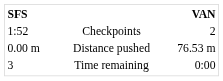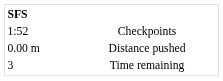 <table class="floatright" style="text-align:center; font-size:85%; border:1px solid #ddd; width:250px">
 <tr>
 <th style="text-align:left; width:25%;">SFS</th>
 <th style="width:50%;"></th>
-<th style="text-align:right; width:25%;">VAN</th>
 </tr>
 <tr>
 <td style="text-align:left;">1:52</td>
 <td>Checkpoints</td>
-<td style="text-align:right;">2</td>
 </tr>
 <tr>
 <td style="text-align:left;">0.00 m</td>
 <td>Distance pushed</td>
-<td style="text-align:right;">76.53 m</td>
 </tr>
 <tr>
 <td style="text-align:left;">3</td>
 <td>Time remaining</td>
-<td style="text-align:right;">0:00</td>
 </tr>
 </table>
